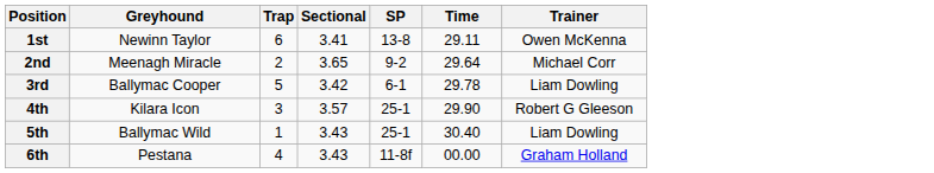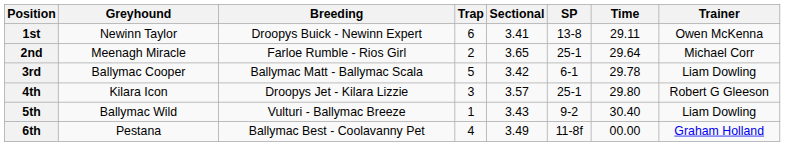 <table class="wikitable" style="text-align: center">
 <tr>
 <th width=30>Position</th>
 <th width=200>Greyhound</th>
+<th width=300>Breeding</th>
 <th width=20>Trap</th>
 <th width=30>Sectional</th>
 <th width=50>SP</th>
 <th width=80>Time</th>
 <th width=150>Trainer</th>
 </tr>
 <tr>
 <th>1st</th>
 <td>Newinn Taylor</td>
+<td>Droopys Buick - Newinn Expert</td>
 <td>6</td>
 <td>3.41</td>
 <td>13-8</td>
 <td>29.11</td>
 <td>Owen McKenna</td>
 </tr>
 <tr>
 <th>2nd</th>
 <td>Meenagh Miracle</td>
+<td>Farloe Rumble - Rios Girl</td>
 <td>2</td>
 <td>3.65</td>
-<td>9-2</td>
+<td>25-1</td>
 <td>29.64</td>
 <td>Michael Corr</td>
 </tr>
 <tr>
 <th>3rd</th>
 <td>Ballymac Cooper</td>
+<td>Ballymac Matt - Ballymac Scala</td>
 <td>5</td>
 <td>3.42</td>
 <td>6-1</td>
 <td>29.78</td>
 <td>Liam Dowling</td>
 </tr>
 <tr>
 <th>4th</th>
 <td>Kilara Icon</td>
+<td>Droopys Jet - Kilara Lizzie</td>
 <td>3</td>
 <td>3.57</td>
 <td>25-1</td>
-<td>29.90</td>
+<td>29.80</td>
 <td>Robert G Gleeson</td>
 </tr>
 <tr>
 <th>5th</th>
 <td>Ballymac Wild</td>
+<td>Vulturi - Ballymac Breeze</td>
 <td>1</td>
 <td>3.43</td>
-<td>25-1</td>
+<td>9-2</td>
 <td>30.40</td>
 <td>Liam Dowling</td>
 </tr>
 <tr>
 <th>6th</th>
 <td>Pestana</td>
+<td>Ballymac Best - Coolavanny Pet</td>
 <td>4</td>
-<td>3.43</td>
+<td>3.49</td>
 <td>11-8f</td>
 <td>00.00</td>
 <td><a href='#'>Graham Holland</a></td>
 </tr>
 </table>
